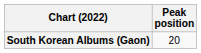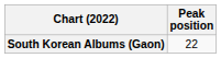 <table class="wikitable plainrowheaders" style="text-align:center">
 <tr>
 <th scope="col">Chart (2022)</th>
 <th scope="col">Peak<br>position</th>
 </tr>
 <tr>
 <th scope="row">South Korean Albums (Gaon)</th>
-<td>20</td>
+<td>22</td>
 </tr>
 </table>
